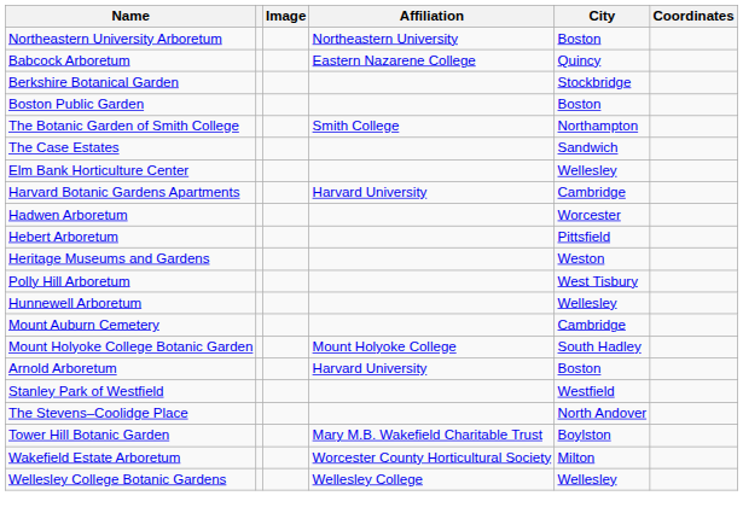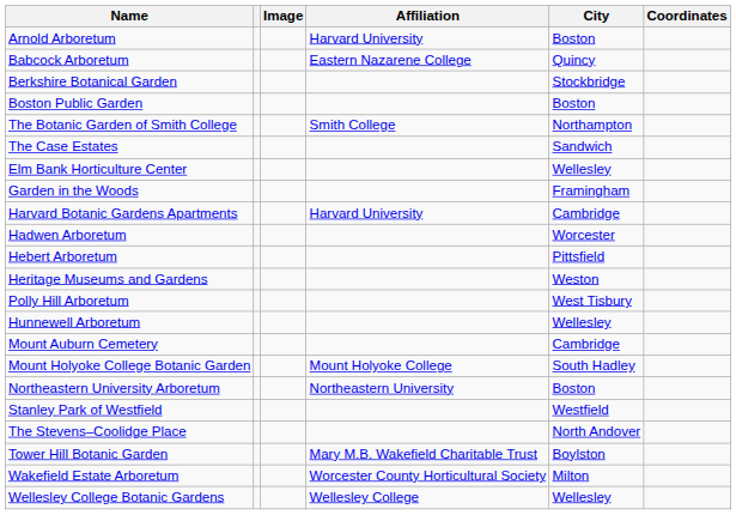 <table class="sortable wikitable">
 <tr>
 <th scope="col">Name</th>
 <th></th>
 <th scope="col">Image</th>
 <th scope="col">Affiliation</th>
 <th scope="col">City</th>
 <th scope="col">Coordinates</th>
 </tr>
 <tr>
-<td><a href='#'>Northeastern University Arboretum</a></td>
+<td><a href='#'>Arnold Arboretum</a></td>
 <td></td>
 <td></td>
-<td><a href='#'>Northeastern University</a></td>
+<td><a href='#'>Harvard University</a></td>
 <td><a href='#'>Boston</a></td>
 <td></td>
 </tr>
 <tr>
 <td><a href='#'>Babcock Arboretum</a></td>
 <td></td>
 <td></td>
 <td><a href='#'>Eastern Nazarene College</a></td>
 <td><a href='#'>Quincy</a></td>
 <td></td>
 </tr>
 <tr>
 <td><a href='#'>Berkshire Botanical Garden</a></td>
 <td></td>
 <td></td>
 <td></td>
 <td><a href='#'>Stockbridge</a></td>
 <td></td>
 </tr>
 <tr>
 <td><a href='#'>Boston Public Garden</a></td>
 <td></td>
 <td></td>
 <td></td>
 <td><a href='#'>Boston</a></td>
 <td></td>
 </tr>
 <tr>
 <td><a href='#'>The Botanic Garden of Smith College</a></td>
 <td></td>
 <td></td>
 <td><a href='#'>Smith College</a></td>
 <td><a href='#'>Northampton</a></td>
 <td></td>
 </tr>
 <tr>
 <td><a href='#'>The Case Estates</a></td>
 <td></td>
 <td></td>
 <td></td>
 <td><a href='#'>Sandwich</a></td>
 <td></td>
 </tr>
 <tr>
 <td><a href='#'>Elm Bank Horticulture Center</a></td>
 <td></td>
 <td></td>
 <td></td>
 <td><a href='#'>Wellesley</a></td>
+<td></td>
+</tr>
+<tr>
+<td><a href='#'>Garden in the Woods</a></td>
+<td></td>
+<td></td>
+<td></td>
+<td><a href='#'>Framingham</a></td>
 <td></td>
 </tr>
 <tr>
 <td><a href='#'>Harvard Botanic Gardens Apartments</a></td>
 <td></td>
 <td></td>
 <td><a href='#'>Harvard University</a></td>
 <td><a href='#'>Cambridge</a></td>
 <td></td>
 </tr>
 <tr>
 <td><a href='#'>Hadwen Arboretum</a></td>
 <td></td>
 <td></td>
 <td></td>
 <td><a href='#'>Worcester</a></td>
 <td></td>
 </tr>
 <tr>
 <td><a href='#'>Hebert Arboretum</a></td>
 <td></td>
 <td></td>
 <td></td>
 <td><a href='#'>Pittsfield</a></td>
 <td></td>
 </tr>
 <tr>
 <td><a href='#'>Heritage Museums and Gardens</a></td>
 <td></td>
 <td></td>
 <td></td>
 <td><a href='#'>Weston</a></td>
 <td></td>
 </tr>
 <tr>
 <td><a href='#'>Polly Hill Arboretum</a></td>
 <td></td>
 <td></td>
 <td></td>
 <td><a href='#'>West Tisbury</a></td>
 <td></td>
 </tr>
 <tr>
 <td><a href='#'>Hunnewell Arboretum</a></td>
 <td></td>
 <td></td>
 <td></td>
 <td><a href='#'>Wellesley</a></td>
 <td></td>
 </tr>
 <tr>
 <td><a href='#'>Mount Auburn Cemetery</a></td>
 <td></td>
 <td></td>
 <td></td>
 <td><a href='#'>Cambridge</a></td>
 <td></td>
 </tr>
 <tr>
 <td><a href='#'>Mount Holyoke College Botanic Garden</a></td>
 <td></td>
 <td></td>
 <td><a href='#'>Mount Holyoke College</a></td>
 <td><a href='#'>South Hadley</a></td>
 <td></td>
 </tr>
 <tr>
-<td><a href='#'>Arnold Arboretum</a></td>
+<td><a href='#'>Northeastern University Arboretum</a></td>
 <td></td>
 <td></td>
-<td><a href='#'>Harvard University</a></td>
+<td><a href='#'>Northeastern University</a></td>
 <td><a href='#'>Boston</a></td>
 <td></td>
 </tr>
 <tr>
 <td><a href='#'>Stanley Park of Westfield</a></td>
 <td></td>
 <td></td>
 <td></td>
 <td><a href='#'>Westfield</a></td>
 <td></td>
 </tr>
 <tr>
 <td><a href='#'>The Stevens–Coolidge Place</a></td>
 <td></td>
 <td></td>
 <td></td>
 <td><a href='#'>North Andover</a></td>
 <td></td>
 </tr>
 <tr>
 <td><a href='#'>Tower Hill Botanic Garden</a></td>
 <td></td>
 <td></td>
 <td><a href='#'>Mary M.B. Wakefield Charitable Trust</a></td>
 <td><a href='#'>Boylston</a></td>
 <td></td>
 </tr>
 <tr>
 <td><a href='#'>Wakefield Estate Arboretum</a></td>
 <td></td>
 <td></td>
 <td><a href='#'>Worcester County Horticultural Society</a></td>
 <td><a href='#'>Milton</a></td>
 <td></td>
 </tr>
 <tr>
 <td><a href='#'>Wellesley College Botanic Gardens</a></td>
 <td></td>
 <td></td>
 <td><a href='#'>Wellesley College</a></td>
 <td><a href='#'>Wellesley</a></td>
 <td></td>
 </tr>
 </table>
